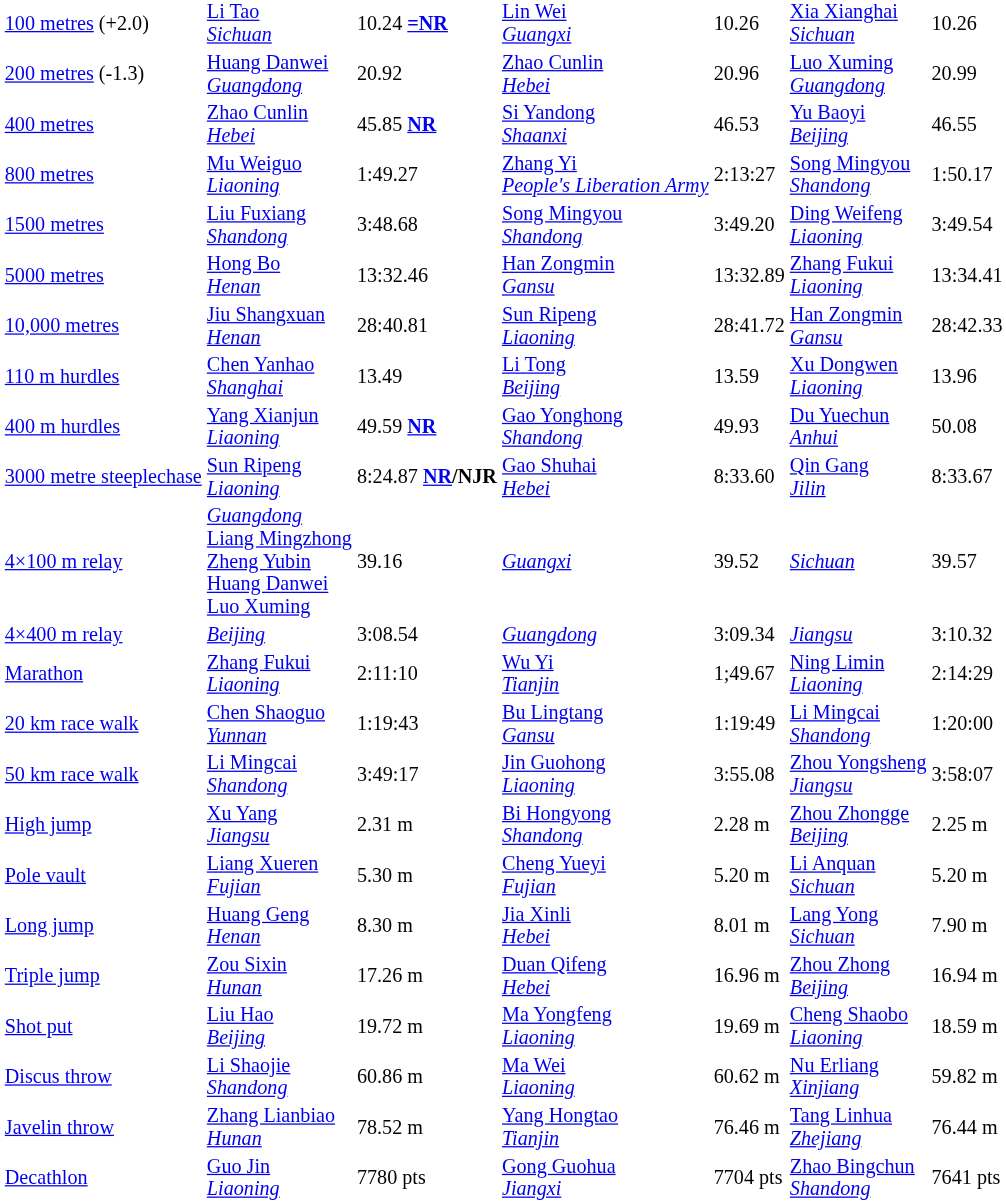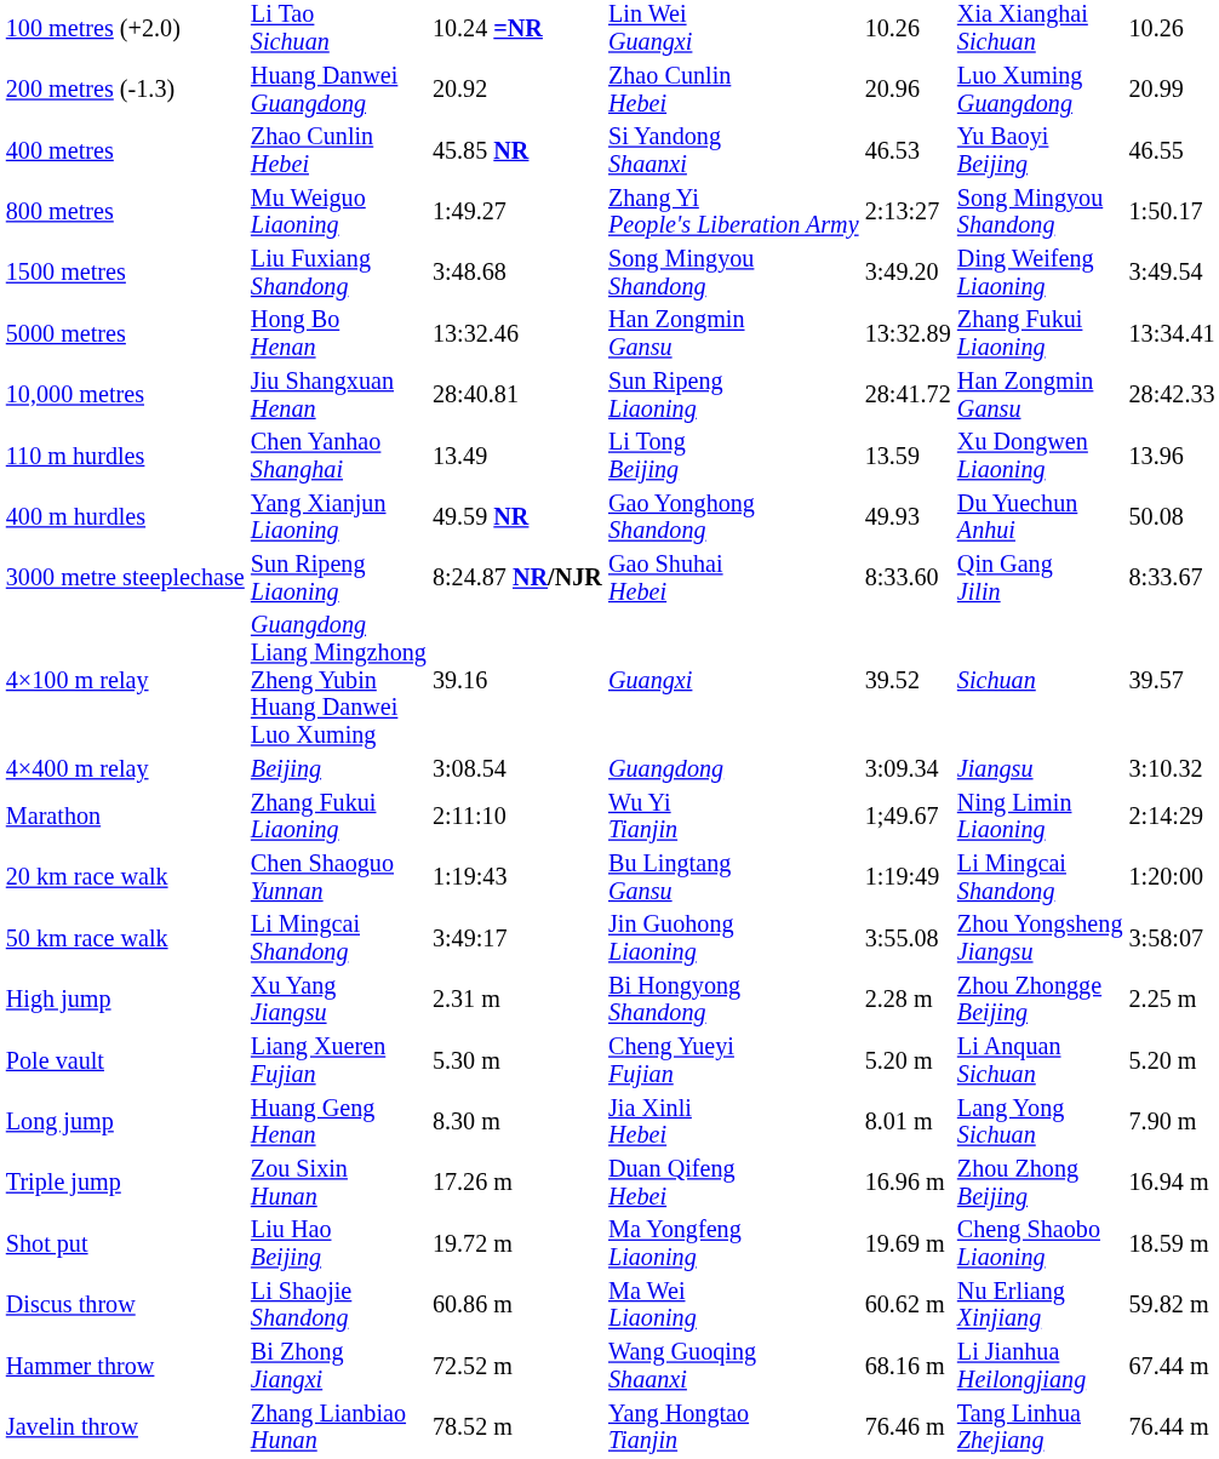 <table>
 <tr>
 <td><a href='#'>100 metres</a> (+2.0)</td>
 <td><a href='#'>Li Tao</a><br><em><a href='#'>Sichuan</a></em></td>
 <td>10.24 <strong><a href='#'>=NR</a></strong></td>
 <td><a href='#'>Lin Wei</a><br><em><a href='#'>Guangxi</a></em></td>
 <td>10.26</td>
 <td><a href='#'>Xia Xianghai</a><br><em><a href='#'>Sichuan</a></em></td>
 <td>10.26</td>
 </tr>
 <tr>
 <td><a href='#'>200 metres</a> (-1.3)</td>
 <td><a href='#'>Huang Danwei</a><br><em><a href='#'>Guangdong</a></em></td>
 <td>20.92</td>
 <td><a href='#'>Zhao Cunlin</a><br><em><a href='#'>Hebei</a></em></td>
 <td>20.96</td>
 <td><a href='#'>Luo Xuming</a><br><em><a href='#'>Guangdong</a></em></td>
 <td>20.99</td>
 </tr>
 <tr>
 <td><a href='#'>400 metres</a></td>
 <td><a href='#'>Zhao Cunlin</a><br><em><a href='#'>Hebei</a></em></td>
 <td>45.85 <strong><a href='#'>NR</a></strong></td>
 <td><a href='#'>Si Yandong</a><br><em><a href='#'>Shaanxi</a></em></td>
 <td>46.53</td>
 <td><a href='#'>Yu Baoyi</a><br><em><a href='#'>Beijing</a></em></td>
 <td>46.55</td>
 </tr>
 <tr>
 <td><a href='#'>800 metres</a></td>
 <td><a href='#'>Mu Weiguo</a><br><em><a href='#'>Liaoning</a></em></td>
 <td>1:49.27</td>
 <td><a href='#'>Zhang Yi</a><br><em><a href='#'>People's Liberation Army</a></em></td>
 <td>2:13:27</td>
 <td><a href='#'>Song Mingyou</a><br><em><a href='#'>Shandong</a></em></td>
 <td>1:50.17</td>
 </tr>
 <tr>
 <td><a href='#'>1500 metres</a></td>
 <td><a href='#'>Liu Fuxiang</a><br><em><a href='#'>Shandong</a></em></td>
 <td>3:48.68</td>
 <td><a href='#'>Song Mingyou</a><br><em><a href='#'>Shandong</a></em></td>
 <td>3:49.20</td>
 <td><a href='#'>Ding Weifeng</a><br><em><a href='#'>Liaoning</a></em></td>
 <td>3:49.54</td>
 </tr>
 <tr>
 <td><a href='#'>5000 metres</a></td>
 <td><a href='#'>Hong Bo</a><br><em><a href='#'>Henan</a></em></td>
 <td>13:32.46</td>
 <td><a href='#'>Han Zongmin</a><br><em><a href='#'>Gansu</a></em></td>
 <td>13:32.89</td>
 <td><a href='#'>Zhang Fukui</a><br><em><a href='#'>Liaoning</a></em></td>
 <td>13:34.41</td>
 </tr>
 <tr>
 <td><a href='#'>10,000 metres</a></td>
 <td><a href='#'>Jiu Shangxuan</a><br><em><a href='#'>Henan</a></em></td>
 <td>28:40.81</td>
 <td><a href='#'>Sun Ripeng</a><br><em><a href='#'>Liaoning</a></em></td>
 <td>28:41.72</td>
 <td><a href='#'>Han Zongmin</a><br><em><a href='#'>Gansu</a></em></td>
 <td>28:42.33</td>
 </tr>
 <tr>
 <td><a href='#'>110 m hurdles</a></td>
 <td><a href='#'>Chen Yanhao</a><br> <em><a href='#'>Shanghai</a></em></td>
 <td>13.49</td>
 <td><a href='#'>Li Tong</a><br><em><a href='#'>Beijing</a></em></td>
 <td>13.59</td>
 <td><a href='#'>Xu Dongwen</a><br><em><a href='#'>Liaoning</a></em></td>
 <td>13.96</td>
 </tr>
 <tr>
 <td><a href='#'>400 m hurdles</a></td>
 <td><a href='#'>Yang Xianjun</a><br><em><a href='#'>Liaoning</a></em></td>
 <td>49.59 <strong><a href='#'>NR</a></strong></td>
 <td><a href='#'>Gao Yonghong</a><br><em><a href='#'>Shandong</a></em></td>
 <td>49.93</td>
 <td><a href='#'>Du Yuechun</a><br><em><a href='#'>Anhui</a></em></td>
 <td>50.08</td>
 </tr>
 <tr>
 <td><a href='#'>3000 metre steeplechase</a></td>
 <td><a href='#'>Sun Ripeng</a><br> <em><a href='#'>Liaoning</a></em></td>
 <td>8:24.87 <strong><a href='#'>NR</a>/NJR</strong></td>
 <td><a href='#'>Gao Shuhai</a><br><em><a href='#'>Hebei</a></em></td>
 <td>8:33.60</td>
 <td><a href='#'>Qin Gang</a><br><em><a href='#'>Jilin</a></em></td>
 <td>8:33.67</td>
 </tr>
 <tr>
 <td><a href='#'>4×100 m relay</a></td>
 <td><em><a href='#'>Guangdong</a></em><br><a href='#'>Liang Mingzhong</a><br><a href='#'>Zheng Yubin</a><br><a href='#'>Huang Danwei</a><br><a href='#'>Luo Xuming</a></td>
 <td>39.16</td>
 <td><em><a href='#'>Guangxi</a></em><br></td>
 <td>39.52</td>
 <td><em><a href='#'>Sichuan</a></em><br></td>
 <td>39.57</td>
 </tr>
 <tr>
 <td><a href='#'>4×400 m relay</a></td>
 <td><em><a href='#'>Beijing</a></em><br></td>
 <td>3:08.54</td>
 <td><em><a href='#'>Guangdong</a></em><br></td>
 <td>3:09.34</td>
 <td><em><a href='#'>Jiangsu</a></em><br></td>
 <td>3:10.32</td>
 </tr>
 <tr>
 <td><a href='#'>Marathon</a></td>
 <td><a href='#'>Zhang Fukui</a><br><em><a href='#'>Liaoning</a></em></td>
 <td>2:11:10</td>
 <td><a href='#'>Wu Yi</a><br><em><a href='#'>Tianjin</a></em></td>
 <td>1;49.67</td>
 <td><a href='#'>Ning Limin</a><br><em><a href='#'>Liaoning</a></em></td>
 <td>2:14:29</td>
 </tr>
 <tr>
 <td><a href='#'>20 km race walk</a></td>
 <td><a href='#'>Chen Shaoguo</a><br><em><a href='#'>Yunnan</a></em></td>
 <td>1:19:43</td>
 <td><a href='#'>Bu Lingtang</a><br><em><a href='#'>Gansu</a></em></td>
 <td>1:19:49</td>
 <td><a href='#'>Li Mingcai</a><br><em><a href='#'>Shandong</a></em></td>
 <td>1:20:00</td>
 </tr>
 <tr>
 <td><a href='#'>50 km race walk</a></td>
 <td><a href='#'>Li Mingcai</a><br><em><a href='#'>Shandong</a></em></td>
 <td>3:49:17</td>
 <td><a href='#'>Jin Guohong</a><br><em><a href='#'>Liaoning</a></em></td>
 <td>3:55.08</td>
 <td><a href='#'>Zhou Yongsheng</a><br><em><a href='#'>Jiangsu</a></em></td>
 <td>3:58:07</td>
 </tr>
 <tr>
 <td><a href='#'>High jump</a></td>
 <td><a href='#'>Xu Yang</a><br><em><a href='#'>Jiangsu</a></em></td>
 <td>2.31 m</td>
 <td><a href='#'>Bi Hongyong</a><br><em><a href='#'>Shandong</a></em></td>
 <td>2.28 m</td>
 <td><a href='#'>Zhou Zhongge</a><br><em><a href='#'>Beijing</a></em></td>
 <td>2.25 m</td>
 </tr>
 <tr>
 <td><a href='#'>Pole vault</a></td>
 <td><a href='#'>Liang Xueren</a><br><em><a href='#'>Fujian</a></em></td>
 <td>5.30 m</td>
 <td><a href='#'>Cheng Yueyi</a><br><em><a href='#'>Fujian</a></em></td>
 <td>5.20 m</td>
 <td><a href='#'>Li Anquan</a><br><em><a href='#'>Sichuan</a></em></td>
 <td>5.20 m</td>
 </tr>
 <tr>
 <td><a href='#'>Long jump</a></td>
 <td><a href='#'>Huang Geng</a><br><em><a href='#'>Henan</a></em></td>
 <td>8.30 m</td>
 <td><a href='#'>Jia Xinli</a><br><em><a href='#'>Hebei</a></em></td>
 <td>8.01 m</td>
 <td><a href='#'>Lang Yong</a><br><em><a href='#'>Sichuan</a></em></td>
 <td>7.90 m</td>
 </tr>
 <tr>
 <td><a href='#'>Triple jump</a></td>
 <td><a href='#'>Zou Sixin</a><br> <em><a href='#'>Hunan</a></em></td>
 <td>17.26 m</td>
 <td><a href='#'>Duan Qifeng</a><br> <em><a href='#'>Hebei</a></em></td>
 <td>16.96 m</td>
 <td><a href='#'>Zhou Zhong</a><br><em><a href='#'>Beijing</a></em></td>
 <td>16.94 m</td>
 </tr>
 <tr>
 <td><a href='#'>Shot put</a></td>
 <td><a href='#'>Liu Hao</a><br> <em><a href='#'>Beijing</a></em></td>
 <td>19.72 m</td>
 <td><a href='#'>Ma Yongfeng</a><br> <em><a href='#'>Liaoning</a></em></td>
 <td>19.69 m</td>
 <td><a href='#'>Cheng Shaobo</a><br> <em><a href='#'>Liaoning</a></em></td>
 <td>18.59 m</td>
 </tr>
 <tr>
 <td><a href='#'>Discus throw</a></td>
 <td><a href='#'>Li Shaojie</a><br> <em><a href='#'>Shandong</a></em></td>
 <td>60.86 m</td>
 <td><a href='#'>Ma Wei</a><br><em><a href='#'>Liaoning</a></em></td>
 <td>60.62 m</td>
 <td><a href='#'>Nu Erliang</a><br><em><a href='#'>Xinjiang</a></em></td>
 <td>59.82 m</td>
 </tr>
 <tr>
+<td><a href='#'>Hammer throw</a></td>
+<td><a href='#'>Bi Zhong</a><br> <em><a href='#'>Jiangxi</a></em></td>
+<td>72.52 m</td>
+<td><a href='#'>Wang Guoqing</a><br><em><a href='#'>Shaanxi</a></em></td>
+<td>68.16 m</td>
+<td><a href='#'>Li Jianhua</a><br><em><a href='#'>Heilongjiang</a></em></td>
+<td>67.44 m</td>
+</tr>
+<tr>
 <td><a href='#'>Javelin throw</a></td>
 <td><a href='#'>Zhang Lianbiao</a><br><em><a href='#'>Hunan</a></em></td>
 <td>78.52 m</td>
 <td><a href='#'>Yang Hongtao</a><br><em><a href='#'>Tianjin</a></em></td>
 <td>76.46 m</td>
 <td><a href='#'>Tang Linhua</a><br><em><a href='#'>Zhejiang</a></em></td>
 <td>76.44 m</td>
 </tr>
 <tr>
-<td><a href='#'>Decathlon</a></td>
-<td><a href='#'>Guo Jin</a><br> <em><a href='#'>Liaoning</a></em></td>
-<td>7780 pts</td>
-<td><a href='#'>Gong Guohua</a><br><em><a href='#'>Jiangxi</a></em></td>
-<td>7704 pts</td>
-<td><a href='#'>Zhao Bingchun</a><br><em><a href='#'>Shandong</a></em></td>
-<td>7641 pts</td>
-</tr>
-<tr>
 </tr>
 </table>
